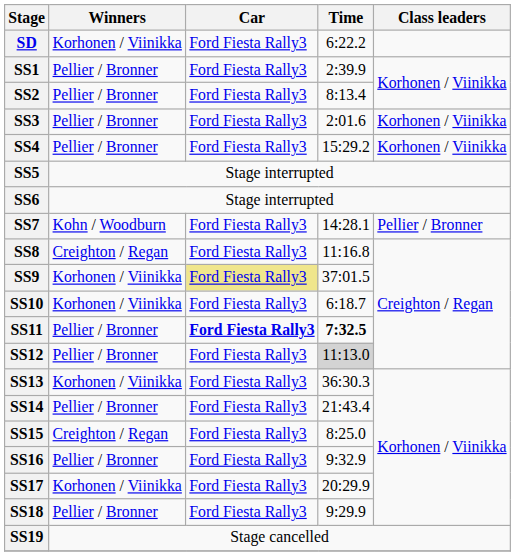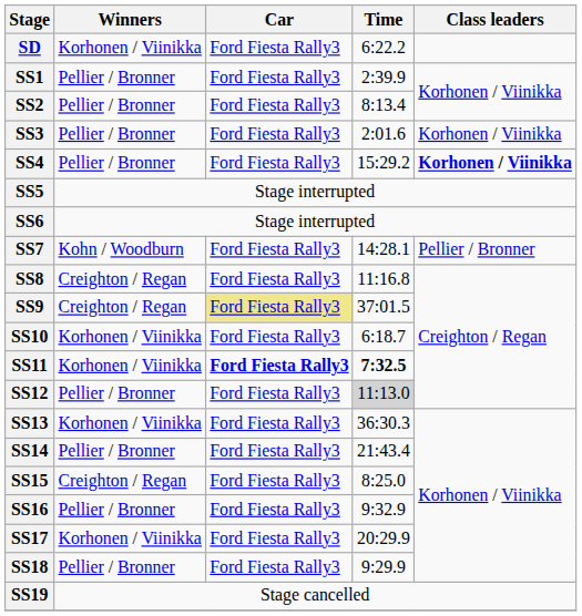 <table class="wikitable" style="font-size:85%">
 <tr>
 <th>Stage</th>
 <th>Winners</th>
 <th>Car</th>
 <th>Time</th>
 <th>Class leaders</th>
 </tr>
 <tr>
 <th><a href='#'>SD</a></th>
 <td><a href='#'>Korhonen</a> / <a href='#'>Viinikka</a></td>
 <td><a href='#'>Ford Fiesta Rally3</a></td>
 <td align="center">6:22.2</td>
 <td></td>
 </tr>
 <tr>
 <th>SS1</th>
 <td><a href='#'>Pellier</a> / <a href='#'>Bronner</a></td>
 <td><a href='#'>Ford Fiesta Rally3</a></td>
 <td align="center">2:39.9</td>
 <td rowspan="2"><a href='#'>Korhonen</a> / <a href='#'>Viinikka</a></td>
 </tr>
 <tr>
 <th>SS2</th>
 <td><a href='#'>Pellier</a> / <a href='#'>Bronner</a></td>
 <td><a href='#'>Ford Fiesta Rally3</a></td>
 <td align="center">8:13.4</td>
 </tr>
 <tr>
 <th>SS3</th>
 <td><a href='#'>Pellier</a> / <a href='#'>Bronner</a></td>
 <td><a href='#'>Ford Fiesta Rally3</a></td>
 <td align="center">2:01.6</td>
 <td><a href='#'>Korhonen</a> / <a href='#'>Viinikka</a></td>
 </tr>
 <tr>
 <th>SS4</th>
 <td><a href='#'>Pellier</a> / <a href='#'>Bronner</a></td>
 <td><a href='#'>Ford Fiesta Rally3</a></td>
 <td align="center">15:29.2</td>
-<td><a href='#'>Korhonen</a> / <a href='#'>Viinikka</a></td>
+<td><strong><a href='#'>Korhonen</a> / <a href='#'>Viinikka</a></strong></td>
 </tr>
 <tr>
 <th>SS5</th>
 <td colspan="4" align="center">Stage interrupted</td>
 </tr>
 <tr>
 <th>SS6</th>
 <td colspan="4" align="center">Stage interrupted</td>
 </tr>
 <tr>
 <th>SS7</th>
 <td><a href='#'>Kohn</a> / <a href='#'>Woodburn</a></td>
 <td><a href='#'>Ford Fiesta Rally3</a></td>
 <td align="center">14:28.1</td>
 <td><a href='#'>Pellier</a> / <a href='#'>Bronner</a></td>
 </tr>
 <tr>
 <th>SS8</th>
 <td><a href='#'>Creighton</a> / <a href='#'>Regan</a></td>
 <td><a href='#'>Ford Fiesta Rally3</a></td>
 <td align="center">11:16.8</td>
 <td rowspan="5"><a href='#'>Creighton</a> / <a href='#'>Regan</a></td>
 </tr>
 <tr>
 <th>SS9</th>
-<td><a href='#'>Korhonen</a> / <a href='#'>Viinikka</a></td>
+<td><a href='#'>Creighton</a> / <a href='#'>Regan</a></td>
 <td style="background: khaki;"><a href='#'>Ford Fiesta Rally3</a></td>
 <td align="center">37:01.5</td>
 </tr>
 <tr>
 <th>SS10</th>
 <td><a href='#'>Korhonen</a> / <a href='#'>Viinikka</a></td>
 <td><a href='#'>Ford Fiesta Rally3</a></td>
 <td align="center">6:18.7</td>
 </tr>
 <tr>
 <th>SS11</th>
-<td><a href='#'>Pellier</a> / <a href='#'>Bronner</a></td>
+<td><a href='#'>Korhonen</a> / <a href='#'>Viinikka</a></td>
 <td><strong><a href='#'>Ford Fiesta Rally3</a></strong></td>
 <td align="center"><strong>7:32.5</strong></td>
 </tr>
 <tr>
 <th>SS12</th>
 <td><a href='#'>Pellier</a> / <a href='#'>Bronner</a></td>
 <td><a href='#'>Ford Fiesta Rally3</a></td>
 <td align="center" style="background: lightgrey;">11:13.0</td>
 </tr>
 <tr>
 <th>SS13</th>
 <td><a href='#'>Korhonen</a> / <a href='#'>Viinikka</a></td>
 <td><a href='#'>Ford Fiesta Rally3</a></td>
 <td align="center">36:30.3</td>
 <td rowspan="6"><a href='#'>Korhonen</a> / <a href='#'>Viinikka</a></td>
 </tr>
 <tr>
 <th>SS14</th>
 <td><a href='#'>Pellier</a> / <a href='#'>Bronner</a></td>
 <td><a href='#'>Ford Fiesta Rally3</a></td>
 <td align="center">21:43.4</td>
 </tr>
 <tr>
 <th>SS15</th>
 <td><a href='#'>Creighton</a> / <a href='#'>Regan</a></td>
 <td><a href='#'>Ford Fiesta Rally3</a></td>
 <td align="center">8:25.0</td>
 </tr>
 <tr>
 <th>SS16</th>
 <td><a href='#'>Pellier</a> / <a href='#'>Bronner</a></td>
 <td><a href='#'>Ford Fiesta Rally3</a></td>
 <td align="center">9:32.9</td>
 </tr>
 <tr>
 <th>SS17</th>
 <td><a href='#'>Korhonen</a> / <a href='#'>Viinikka</a></td>
 <td><a href='#'>Ford Fiesta Rally3</a></td>
 <td align="center">20:29.9</td>
 </tr>
 <tr>
 <th>SS18</th>
 <td><a href='#'>Pellier</a> / <a href='#'>Bronner</a></td>
 <td><a href='#'>Ford Fiesta Rally3</a></td>
 <td align="center">9:29.9</td>
 </tr>
 <tr>
 <th>SS19</th>
 <td align="center" colspan="4">Stage cancelled</td>
 </tr>
 <tr>
 </tr>
 </table>
